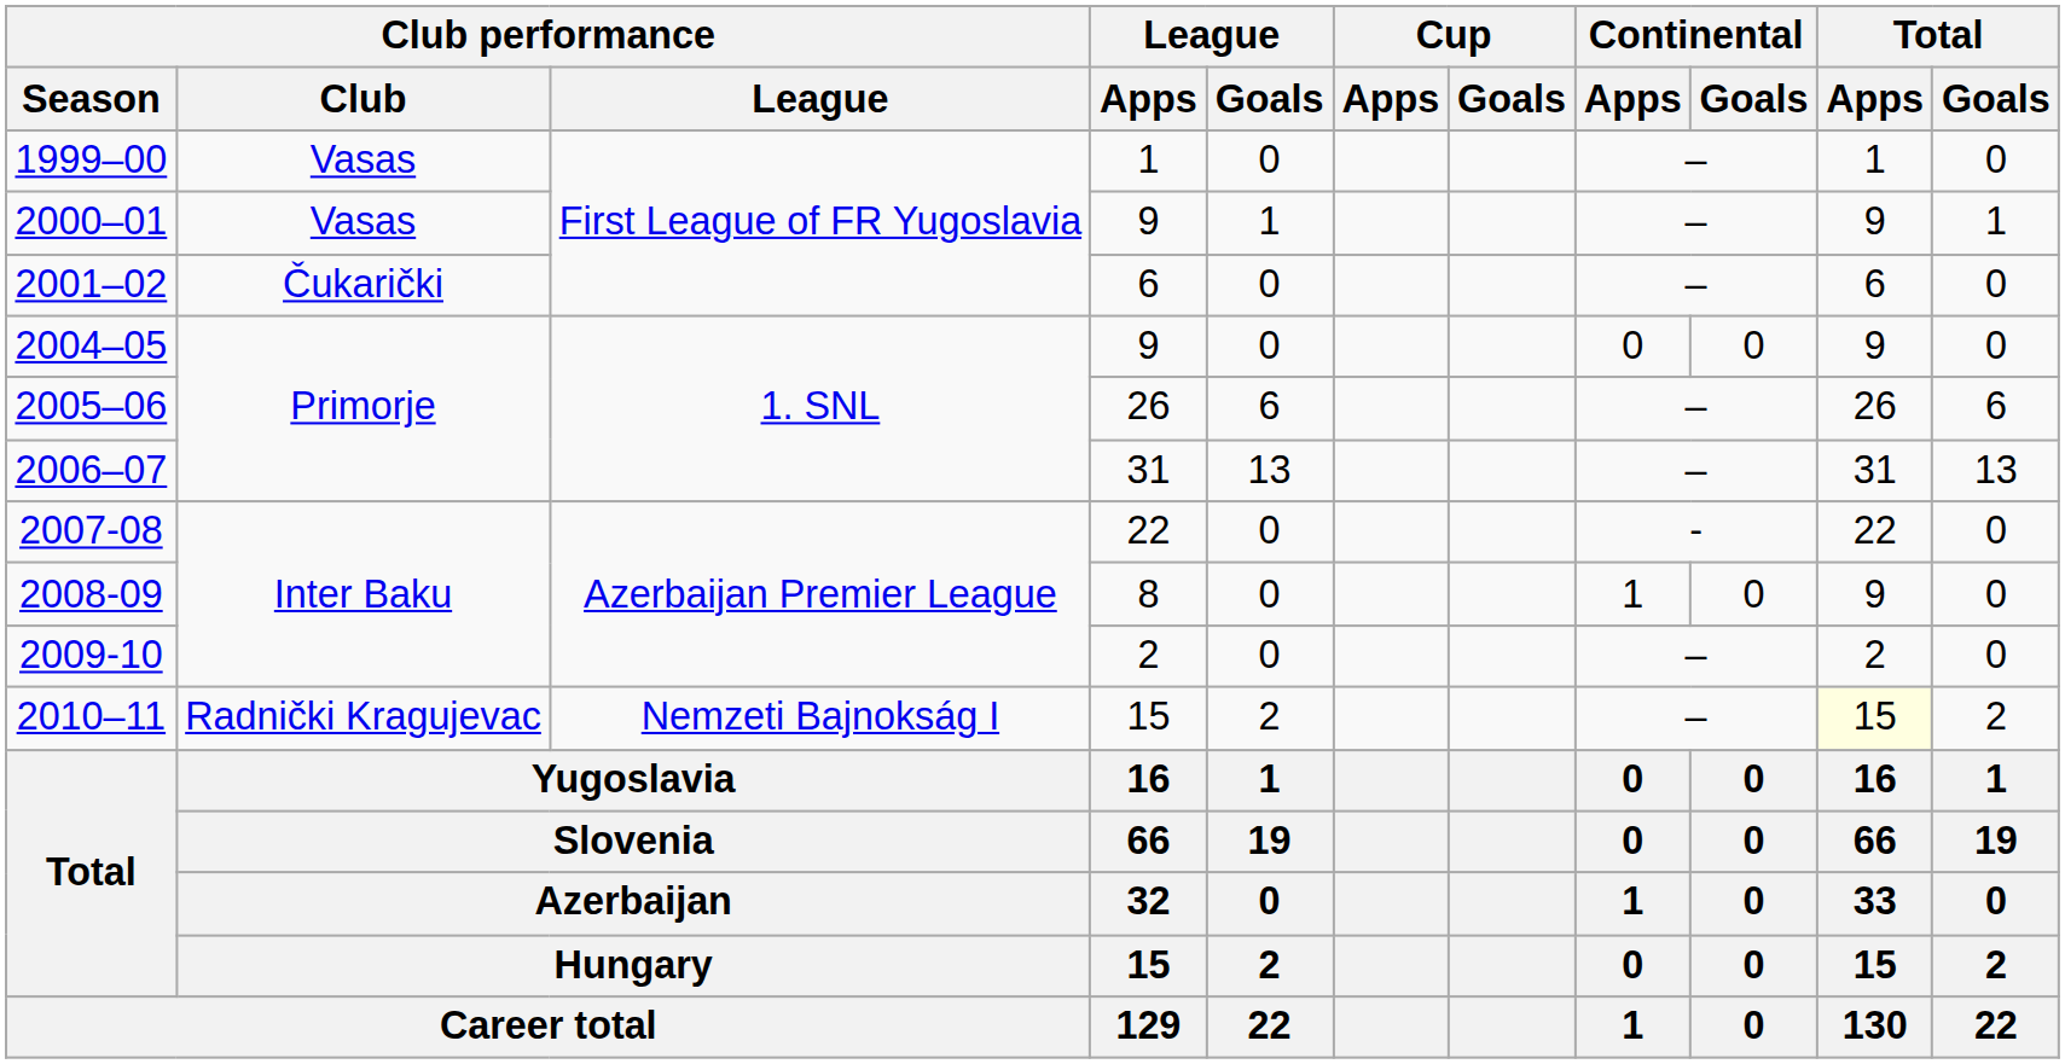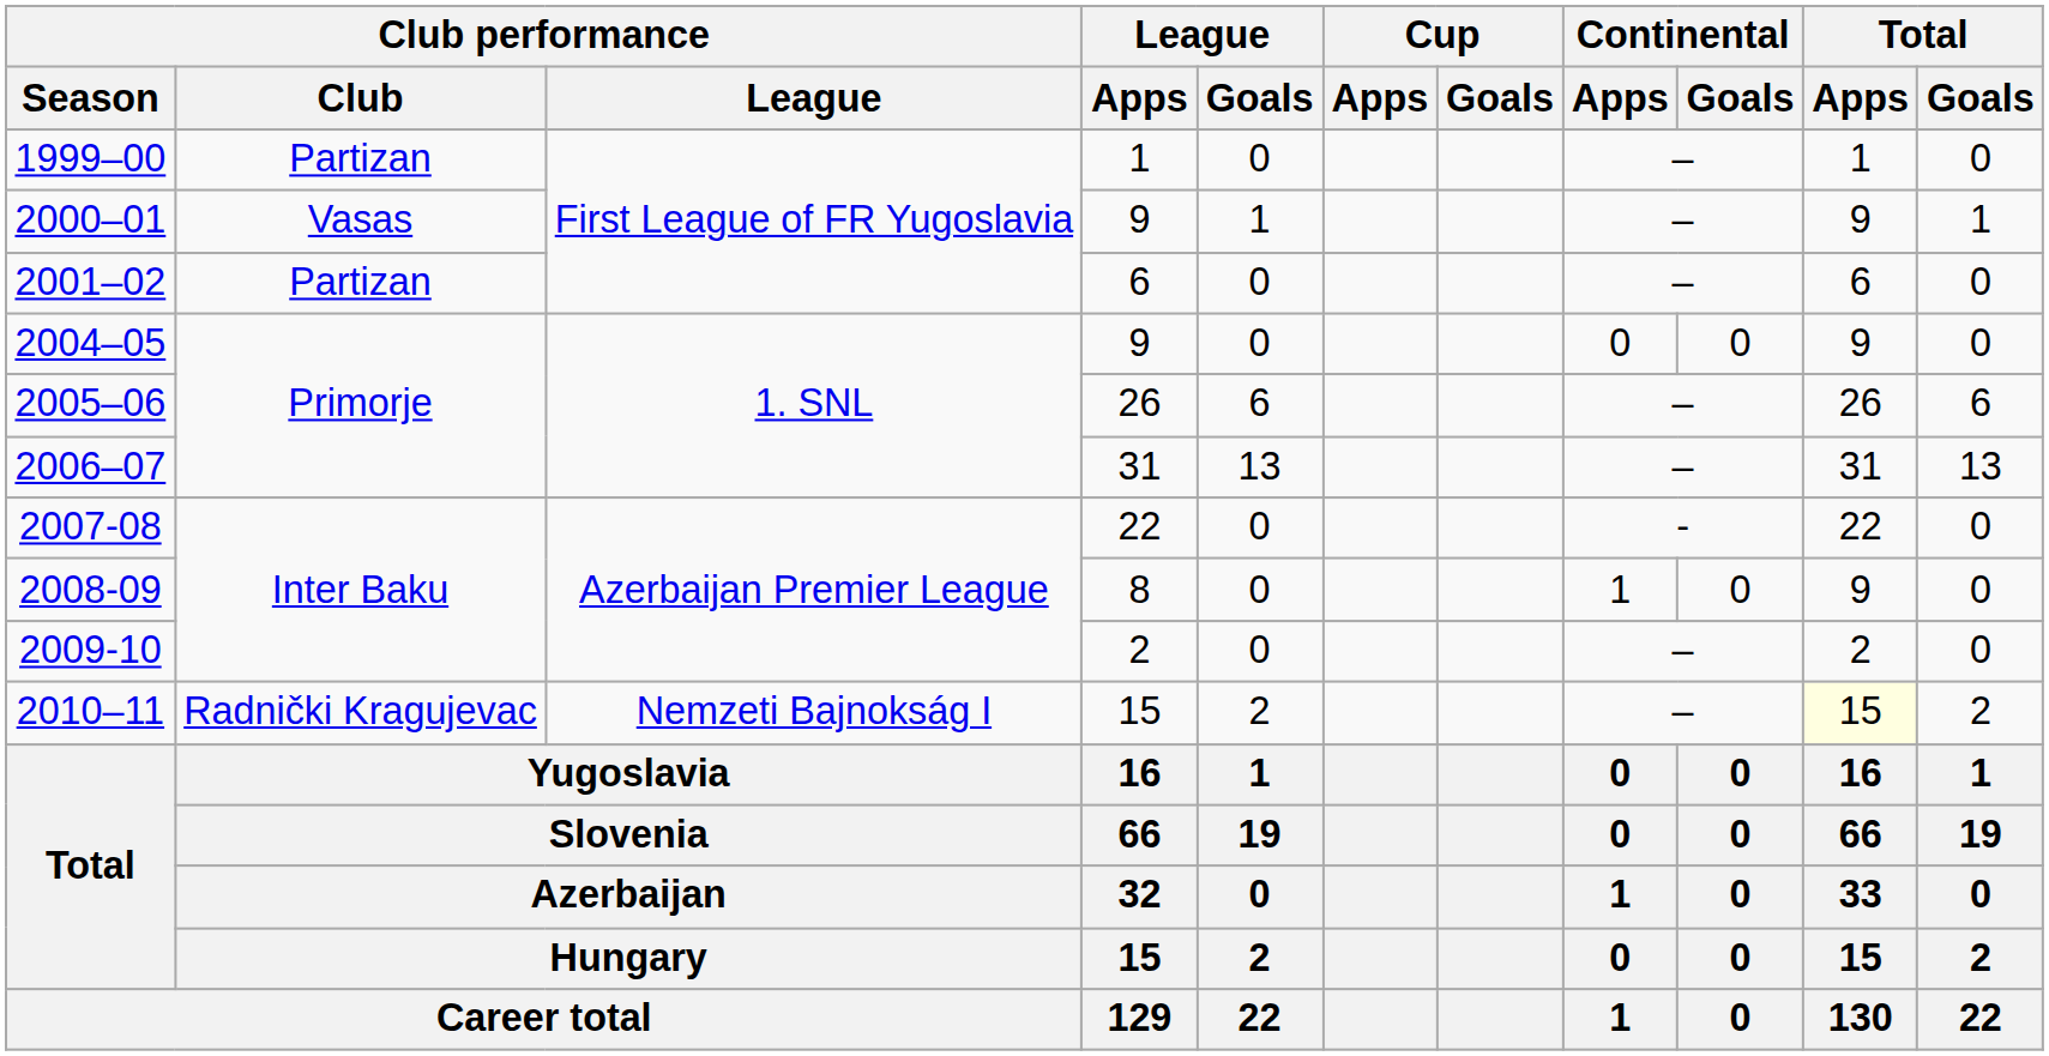 <table class="wikitable" style="text-align:center">
 <tr>
 <th colspan=3>Club performance</th>
 <th colspan=2>League</th>
 <th colspan=2>Cup</th>
 <th colspan=2>Continental</th>
 <th colspan=2>Total</th>
 </tr>
 <tr>
 <th>Season</th>
 <th>Club</th>
 <th>League</th>
 <th>Apps</th>
 <th>Goals</th>
 <th>Apps</th>
 <th>Goals</th>
 <th>Apps</th>
 <th>Goals</th>
 <th>Apps</th>
 <th>Goals</th>
 </tr>
 <tr>
 <td><a href='#'>1999–00</a></td>
-<td><a href='#'>Vasas</a></td>
+<td><a href='#'>Partizan</a></td>
 <td rowspan="3"><a href='#'>First League of FR Yugoslavia</a></td>
 <td>1</td>
 <td>0</td>
 <td></td>
 <td></td>
 <td colspan="2">–</td>
 <td>1</td>
 <td>0</td>
 </tr>
 <tr>
 <td><a href='#'>2000–01</a></td>
 <td><a href='#'>Vasas</a></td>
 <td>9</td>
 <td>1</td>
 <td></td>
 <td></td>
 <td colspan="2">–</td>
 <td>9</td>
 <td>1</td>
 </tr>
 <tr>
 <td><a href='#'>2001–02</a></td>
-<td><a href='#'>Čukarički</a></td>
+<td><a href='#'>Partizan</a></td>
 <td>6</td>
 <td>0</td>
 <td></td>
 <td></td>
 <td colspan="2">–</td>
 <td>6</td>
 <td>0</td>
 </tr>
 <tr>
 <td><a href='#'>2004–05</a></td>
 <td rowspan="3"><a href='#'>Primorje</a></td>
 <td rowspan="3"><a href='#'>1. SNL</a></td>
 <td>9</td>
 <td>0</td>
 <td></td>
 <td></td>
 <td>0</td>
 <td>0</td>
 <td>9</td>
 <td>0</td>
 </tr>
 <tr>
 <td><a href='#'>2005–06</a></td>
 <td>26</td>
 <td>6</td>
 <td></td>
 <td></td>
 <td colspan="2">–</td>
 <td>26</td>
 <td>6</td>
 </tr>
 <tr>
 <td><a href='#'>2006–07</a></td>
 <td>31</td>
 <td>13</td>
 <td></td>
 <td></td>
 <td colspan="2">–</td>
 <td>31</td>
 <td>13</td>
 </tr>
 <tr>
 <td><a href='#'>2007-08</a></td>
 <td rowspan="3"><a href='#'>Inter Baku</a></td>
 <td rowspan="3"><a href='#'>Azerbaijan Premier League</a></td>
 <td>22</td>
 <td>0</td>
 <td></td>
 <td></td>
 <td colspan="2">-</td>
 <td>22</td>
 <td>0</td>
 </tr>
 <tr>
 <td><a href='#'>2008-09</a></td>
 <td>8</td>
 <td>0</td>
 <td></td>
 <td></td>
 <td>1</td>
 <td>0</td>
 <td>9</td>
 <td>0</td>
 </tr>
 <tr>
 <td><a href='#'>2009-10</a></td>
 <td>2</td>
 <td>0</td>
 <td></td>
 <td></td>
 <td colspan="2">–</td>
 <td>2</td>
 <td>0</td>
 </tr>
 <tr>
 <td><a href='#'>2010–11</a></td>
 <td><a href='#'>Radnički Kragujevac</a></td>
 <td><a href='#'>Nemzeti Bajnokság I</a></td>
 <td>15</td>
 <td>2</td>
 <td></td>
 <td></td>
 <td colspan="2">–</td>
 <td style="background: lightyellow;">15</td>
 <td>2</td>
 </tr>
 <tr>
 <th rowspan=4>Total</th>
 <th colspan=2>Yugoslavia</th>
 <th>16</th>
 <th>1</th>
 <th></th>
 <th></th>
 <th>0</th>
 <th>0</th>
 <th>16</th>
 <th>1</th>
 </tr>
 <tr>
 <th colspan=2>Slovenia</th>
 <th>66</th>
 <th>19</th>
 <th></th>
 <th></th>
 <th>0</th>
 <th>0</th>
 <th>66</th>
 <th>19</th>
 </tr>
 <tr>
 <th colspan=2>Azerbaijan</th>
 <th>32</th>
 <th>0</th>
 <th></th>
 <th></th>
 <th>1</th>
 <th>0</th>
 <th>33</th>
 <th>0</th>
 </tr>
 <tr>
 <th colspan=2>Hungary</th>
 <th>15</th>
 <th>2</th>
 <th></th>
 <th></th>
 <th>0</th>
 <th>0</th>
 <th>15</th>
 <th>2</th>
 </tr>
 <tr>
 <th colspan=3>Career total</th>
 <th>129</th>
 <th>22</th>
 <th></th>
 <th></th>
 <th>1</th>
 <th>0</th>
 <th>130</th>
 <th>22</th>
 </tr>
 </table>
